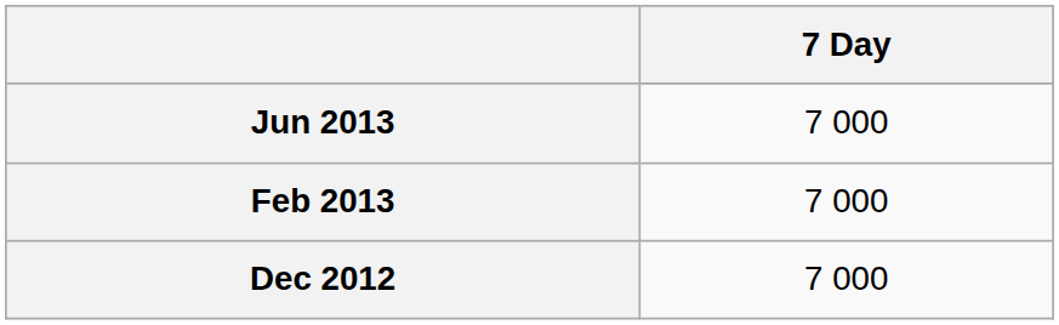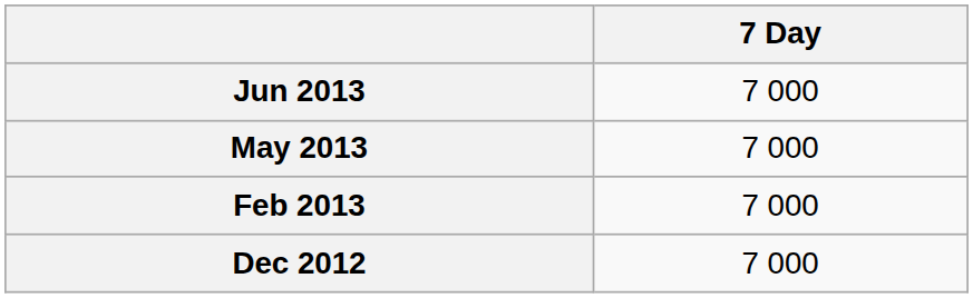 <table class="wikitable sortable" style="text-align:center; width:500px; height:150px;">
 <tr>
 <th></th>
 <th>7 Day</th>
 </tr>
 <tr>
 <th scope="row">Jun 2013</th>
+<td>7 000</td>
+</tr>
+<tr>
+<th scope="row">May 2013</th>
 <td>7 000</td>
 </tr>
 <tr>
 <th scope="row">Feb 2013</th>
 <td>7 000</td>
 </tr>
 <tr>
 <th scope="row">Dec 2012</th>
 <td>7 000</td>
 </tr>
 </table>
